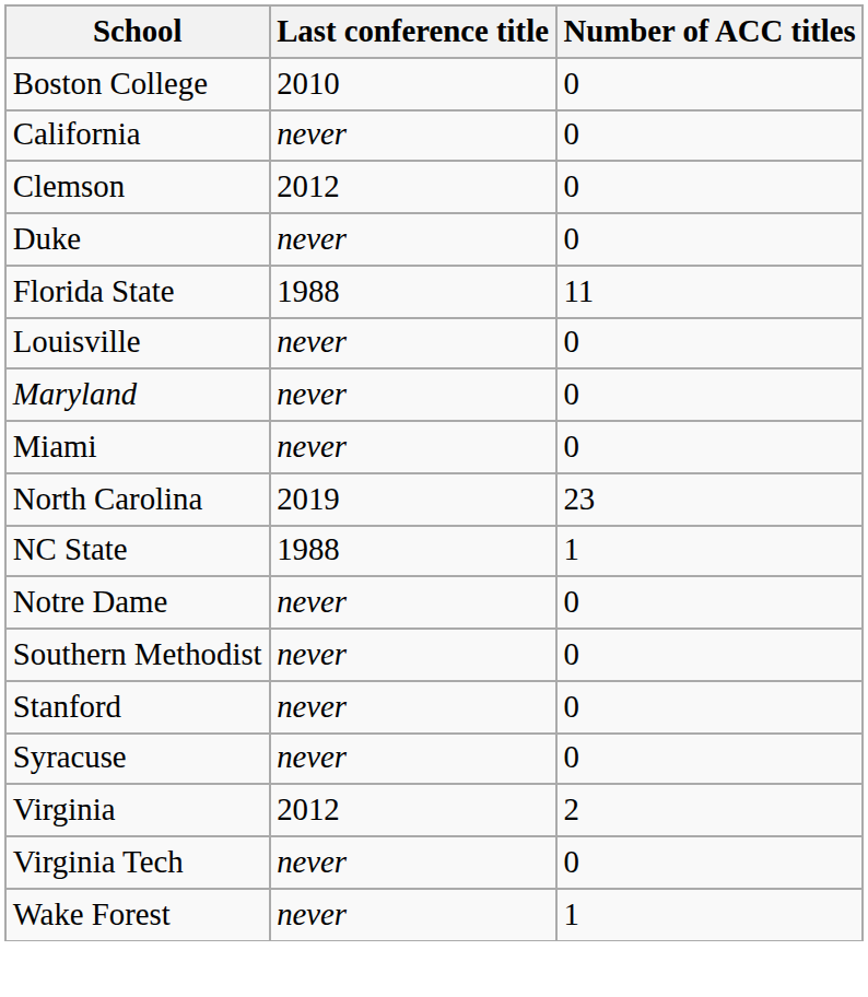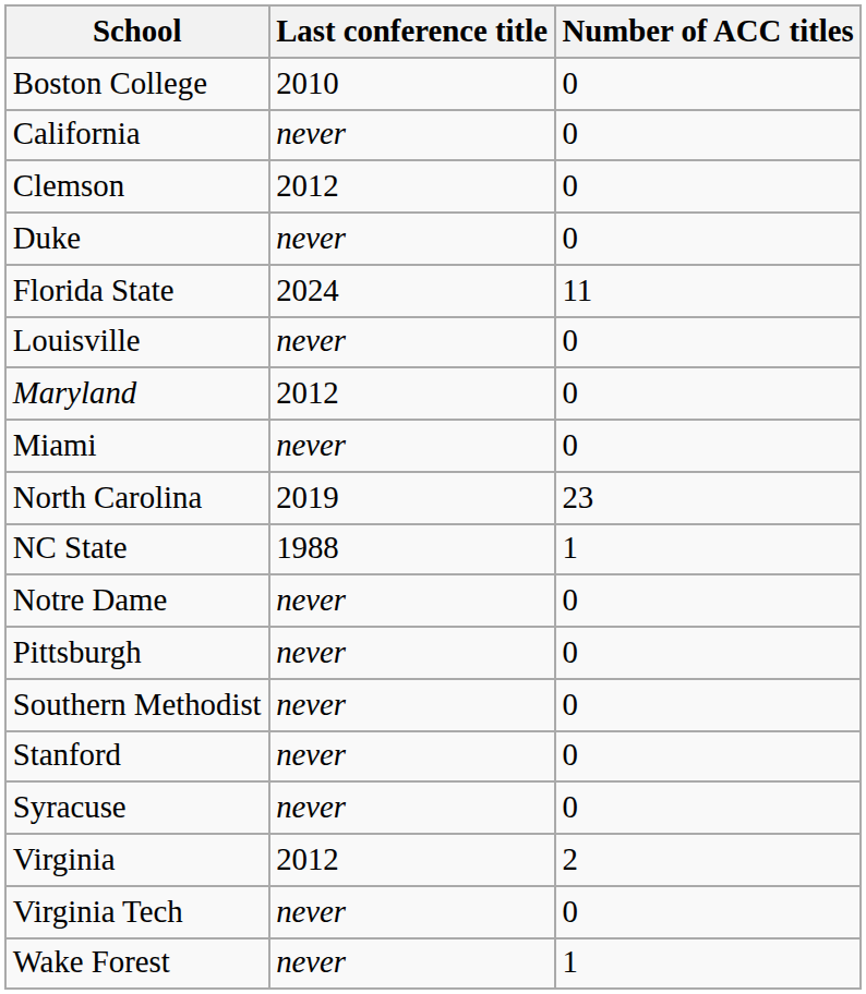 <table class="wikitable sortable" style="font-size:90%" align="center">
 <tr>
 <th>School</th>
 <th>Last conference title</th>
 <th>Number of ACC titles</th>
 </tr>
 <tr>
 <td>Boston College</td>
 <td>2010</td>
 <td>0</td>
 </tr>
 <tr>
 <td>California</td>
 <td><em>never</em></td>
 <td>0</td>
 </tr>
 <tr>
 <td>Clemson</td>
 <td>2012</td>
 <td>0</td>
 </tr>
 <tr>
 <td>Duke</td>
 <td><em>never</em></td>
 <td>0</td>
 </tr>
 <tr>
 <td>Florida State</td>
-<td>1988</td>
+<td>2024</td>
 <td>11</td>
 </tr>
 <tr>
 <td>Louisville</td>
 <td><em>never</em></td>
 <td>0</td>
 </tr>
 <tr>
 <td><em>Maryland</em></td>
-<td><em>never</em></td>
+<td>2012</td>
 <td>0</td>
 </tr>
 <tr>
 <td>Miami</td>
 <td><em>never</em></td>
 <td>0</td>
 </tr>
 <tr>
 <td>North Carolina</td>
 <td>2019</td>
 <td>23</td>
 </tr>
 <tr>
 <td>NC State</td>
 <td>1988</td>
 <td>1</td>
 </tr>
 <tr>
 <td>Notre Dame</td>
+<td><em>never</em></td>
+<td>0</td>
+</tr>
+<tr>
+<td>Pittsburgh</td>
 <td><em>never</em></td>
 <td>0</td>
 </tr>
 <tr>
 <td>Southern Methodist</td>
 <td><em>never</em></td>
 <td>0</td>
 </tr>
 <tr>
 <td>Stanford</td>
 <td><em>never</em></td>
 <td>0</td>
 </tr>
 <tr>
 <td>Syracuse</td>
 <td><em>never</em></td>
 <td>0</td>
 </tr>
 <tr>
 <td>Virginia</td>
 <td>2012</td>
 <td>2</td>
 </tr>
 <tr>
 <td>Virginia Tech</td>
 <td><em>never</em></td>
 <td>0</td>
 </tr>
 <tr>
 <td>Wake Forest</td>
 <td><em>never</em></td>
 <td>1</td>
 </tr>
 </table>
